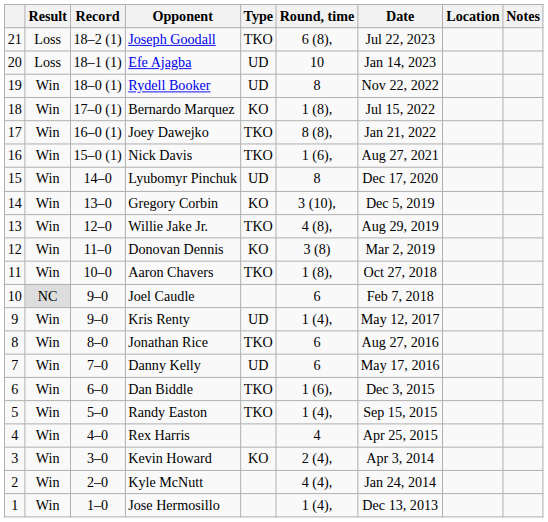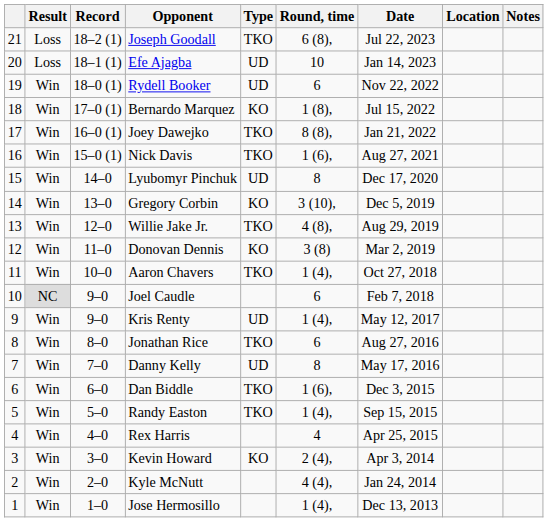 <table class="wikitable" style="text-align:center; font-size:95%">
 <tr>
 <th></th>
 <th>Result</th>
 <th>Record</th>
 <th>Opponent</th>
 <th>Type</th>
 <th>Round, time</th>
 <th>Date</th>
 <th>Location</th>
 <th>Notes</th>
 </tr>
 <tr>
 <td>21</td>
 <td>Loss</td>
 <td>18–2 (1)</td>
 <td style="text-align:left;"> <a href='#'>Joseph Goodall</a></td>
 <td>TKO</td>
 <td>6 (8), </td>
 <td>Jul 22, 2023</td>
 <td style="text-align:left;"> </td>
 <td></td>
 </tr>
 <tr>
 <td>20</td>
 <td>Loss</td>
 <td>18–1 (1)</td>
 <td style="text-align:left;"> <a href='#'>Efe Ajagba</a></td>
 <td>UD</td>
 <td>10</td>
 <td>Jan 14, 2023</td>
 <td style="text-align:left;"> </td>
 <td></td>
 </tr>
 <tr>
 <td>19</td>
 <td>Win</td>
 <td>18–0 (1)</td>
 <td style="text-align:left;"> <a href='#'>Rydell Booker</a></td>
 <td>UD</td>
-<td>8</td>
+<td>6</td>
 <td>Nov 22, 2022</td>
 <td style="text-align:left;"> </td>
 <td></td>
 </tr>
 <tr>
 <td>18</td>
 <td>Win</td>
 <td>17–0 (1)</td>
 <td style="text-align:left;"> Bernardo Marquez</td>
 <td>KO</td>
 <td>1 (8), </td>
 <td>Jul 15, 2022</td>
 <td style="text-align:left;"> </td>
 <td></td>
 </tr>
 <tr>
 <td>17</td>
 <td>Win</td>
 <td>16–0 (1)</td>
 <td style="text-align:left;"> Joey Dawejko</td>
 <td>TKO</td>
 <td>8 (8), </td>
 <td>Jan 21, 2022</td>
 <td style="text-align:left;"> </td>
 <td></td>
 </tr>
 <tr>
 <td>16</td>
 <td>Win</td>
 <td>15–0 (1)</td>
 <td style="text-align:left;"> Nick Davis</td>
 <td>TKO</td>
 <td>1 (6), </td>
 <td>Aug 27, 2021</td>
 <td style="text-align:left;"> </td>
 <td></td>
 </tr>
 <tr>
 <td>15</td>
 <td>Win</td>
 <td>14–0 </td>
 <td align=left> Lyubomyr Pinchuk</td>
 <td>UD</td>
 <td>8</td>
 <td>Dec 17, 2020</td>
 <td align=left></td>
 <td></td>
 </tr>
 <tr>
 <td>14</td>
 <td>Win</td>
 <td>13–0 </td>
 <td align=left> Gregory Corbin</td>
 <td>KO</td>
 <td>3 (10), </td>
 <td>Dec 5, 2019</td>
 <td align=left></td>
 <td></td>
 </tr>
 <tr>
 <td>13</td>
 <td>Win</td>
 <td>12–0 </td>
 <td align=left> Willie Jake Jr.</td>
 <td>TKO</td>
 <td>4 (8), </td>
 <td>Aug 29, 2019</td>
 <td align=left></td>
 <td></td>
 </tr>
 <tr>
 <td>12</td>
 <td>Win</td>
 <td>11–0 </td>
 <td align=left> Donovan Dennis</td>
 <td>KO</td>
 <td>3 (8)</td>
 <td>Mar 2, 2019</td>
 <td align=left></td>
 <td></td>
 </tr>
 <tr>
 <td>11</td>
 <td>Win</td>
 <td>10–0 </td>
 <td align=left> Aaron Chavers</td>
 <td>TKO</td>
-<td>1 (8), </td>
+<td>1 (4), </td>
 <td>Oct 27, 2018</td>
 <td align=left></td>
 <td></td>
 </tr>
 <tr>
 <td>10</td>
 <td style="background:#DDD">NC</td>
 <td>9–0 </td>
 <td align=left> Joel Caudle</td>
 <td></td>
 <td>6</td>
 <td>Feb 7, 2018</td>
 <td align=left></td>
 <td></td>
 </tr>
 <tr>
 <td>9</td>
 <td>Win</td>
 <td>9–0</td>
 <td align=left> Kris Renty</td>
 <td>UD</td>
 <td>1 (4), </td>
 <td>May 12, 2017</td>
 <td align=left></td>
 <td></td>
 </tr>
 <tr>
 <td>8</td>
 <td>Win</td>
 <td>8–0</td>
 <td align=left> Jonathan Rice</td>
 <td>TKO</td>
 <td>6</td>
 <td>Aug 27, 2016</td>
 <td align=left></td>
 <td></td>
 </tr>
 <tr>
 <td>7</td>
 <td>Win</td>
 <td>7–0</td>
 <td align=left> Danny Kelly</td>
 <td>UD</td>
-<td>6</td>
+<td>8</td>
 <td>May 17, 2016</td>
 <td align=left></td>
 <td></td>
 </tr>
 <tr>
 <td>6</td>
 <td>Win</td>
 <td>6–0</td>
 <td align=left> Dan Biddle</td>
 <td>TKO</td>
 <td>1 (6), </td>
 <td>Dec 3, 2015</td>
 <td align=left></td>
 <td></td>
 </tr>
 <tr>
 <td>5</td>
 <td>Win</td>
 <td>5–0</td>
 <td align=left> Randy Easton</td>
 <td>TKO</td>
 <td>1 (4), </td>
 <td>Sep 15, 2015</td>
 <td align=left></td>
 <td></td>
 </tr>
 <tr>
 <td>4</td>
 <td>Win</td>
 <td>4–0</td>
 <td align=left> Rex Harris</td>
 <td></td>
 <td>4</td>
 <td>Apr 25, 2015</td>
 <td align=left></td>
 <td></td>
 </tr>
 <tr>
 <td>3</td>
 <td>Win</td>
 <td>3–0</td>
 <td align=left> Kevin Howard</td>
 <td>KO</td>
 <td>2 (4), </td>
 <td>Apr 3, 2014</td>
 <td align=left></td>
 <td></td>
 </tr>
 <tr>
 <td>2</td>
 <td>Win</td>
 <td>2–0</td>
 <td align=left> Kyle McNutt</td>
 <td></td>
 <td>4 (4), </td>
 <td>Jan 24, 2014</td>
 <td align=left></td>
 <td></td>
 </tr>
 <tr>
 <td>1</td>
 <td>Win</td>
 <td>1–0</td>
 <td align=left> Jose Hermosillo</td>
 <td></td>
 <td>1 (4), </td>
 <td>Dec 13, 2013</td>
 <td align=left></td>
 <td></td>
 </tr>
 </table>
